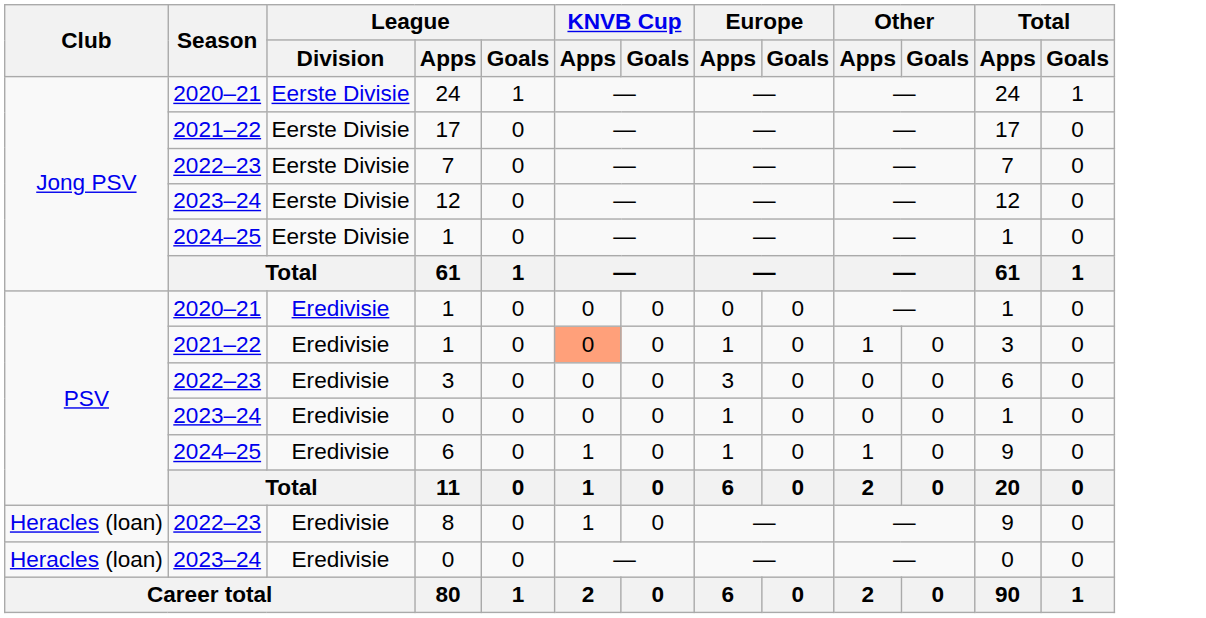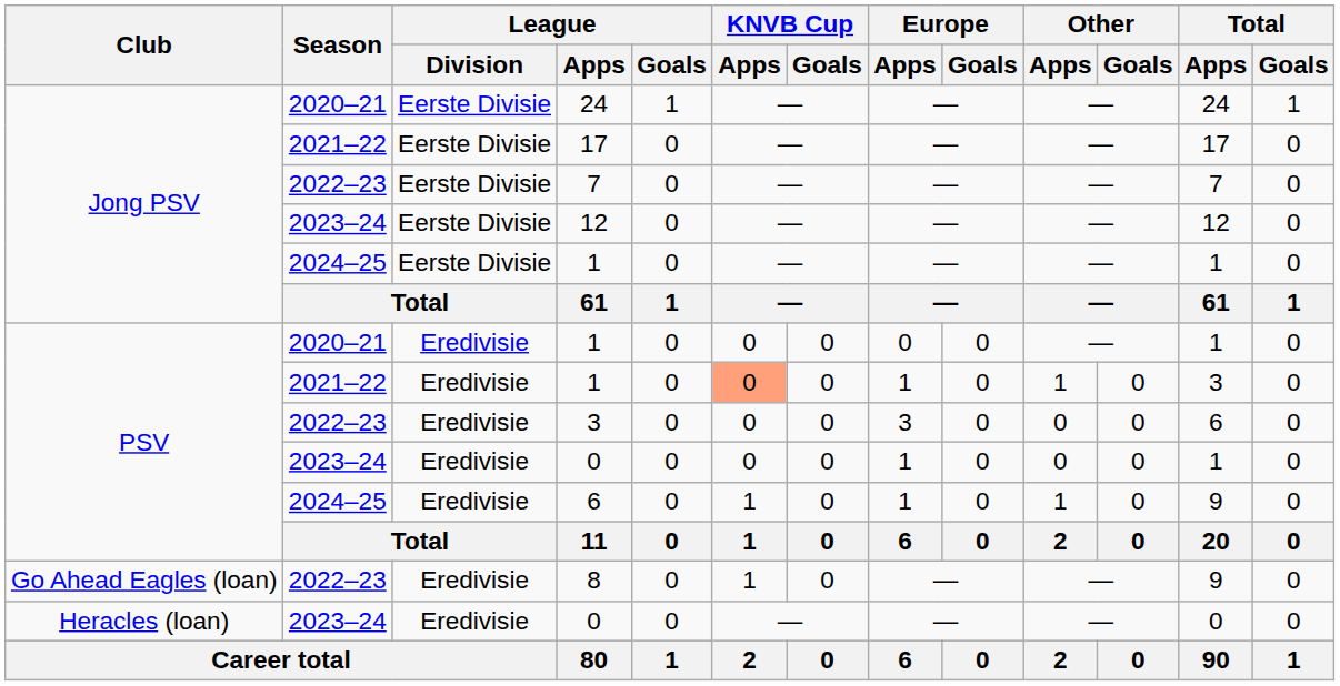 <table class="wikitable" style="text-align:center">
 <tr>
 <th rowspan="2">Club</th>
 <th rowspan="2">Season</th>
 <th colspan="3">League</th>
 <th colspan="2"><a href='#'>KNVB Cup</a></th>
 <th colspan="2">Europe</th>
 <th colspan="2">Other</th>
 <th colspan="2">Total</th>
 </tr>
 <tr>
 <th>Division</th>
 <th>Apps</th>
 <th>Goals</th>
 <th>Apps</th>
 <th>Goals</th>
 <th>Apps</th>
 <th>Goals</th>
 <th>Apps</th>
 <th>Goals</th>
 <th>Apps</th>
 <th>Goals</th>
 </tr>
 <tr>
 <td rowspan="6"><a href='#'>Jong PSV</a></td>
 <td><a href='#'>2020–21</a></td>
 <td><a href='#'>Eerste Divisie</a></td>
 <td>24</td>
 <td>1</td>
 <td colspan="2">—</td>
 <td colspan="2">—</td>
 <td colspan="2">—</td>
 <td>24</td>
 <td>1</td>
 </tr>
 <tr>
 <td><a href='#'>2021–22</a></td>
 <td>Eerste Divisie</td>
 <td>17</td>
 <td>0</td>
 <td colspan="2">—</td>
 <td colspan="2">—</td>
 <td colspan="2">—</td>
 <td>17</td>
 <td>0</td>
 </tr>
 <tr>
 <td><a href='#'>2022–23</a></td>
 <td>Eerste Divisie</td>
 <td>7</td>
 <td>0</td>
 <td colspan="2">—</td>
 <td colspan="2">—</td>
 <td colspan="2">—</td>
 <td>7</td>
 <td>0</td>
 </tr>
 <tr>
 <td><a href='#'>2023–24</a></td>
 <td>Eerste Divisie</td>
 <td>12</td>
 <td>0</td>
 <td colspan="2">—</td>
 <td colspan="2">—</td>
 <td colspan="2">—</td>
 <td>12</td>
 <td>0</td>
 </tr>
 <tr>
 <td><a href='#'>2024–25</a></td>
 <td>Eerste Divisie</td>
 <td>1</td>
 <td>0</td>
 <td colspan="2">—</td>
 <td colspan="2">—</td>
 <td colspan="2">—</td>
 <td>1</td>
 <td>0</td>
 </tr>
 <tr>
 <th colspan="2">Total</th>
 <th>61</th>
 <th>1</th>
 <th colspan="2">—</th>
 <th colspan="2">—</th>
 <th colspan="2">—</th>
 <th>61</th>
 <th>1</th>
 </tr>
 <tr>
 <td rowspan="6"><a href='#'>PSV</a></td>
 <td><a href='#'>2020–21</a></td>
 <td><a href='#'>Eredivisie</a></td>
 <td>1</td>
 <td>0</td>
 <td>0</td>
 <td>0</td>
 <td>0</td>
 <td>0</td>
 <td colspan="2">—</td>
 <td>1</td>
 <td>0</td>
 </tr>
 <tr>
 <td><a href='#'>2021–22</a></td>
 <td>Eredivisie</td>
 <td>1</td>
 <td>0</td>
 <td style="background: lightsalmon;">0</td>
 <td>0</td>
 <td>1</td>
 <td>0</td>
 <td>1</td>
 <td>0</td>
 <td>3</td>
 <td>0</td>
 </tr>
 <tr>
 <td><a href='#'>2022–23</a></td>
 <td>Eredivisie</td>
 <td>3</td>
 <td>0</td>
 <td>0</td>
 <td>0</td>
 <td>3</td>
 <td>0</td>
 <td>0</td>
 <td>0</td>
 <td>6</td>
 <td>0</td>
 </tr>
 <tr>
 <td><a href='#'>2023–24</a></td>
 <td>Eredivisie</td>
 <td>0</td>
 <td>0</td>
 <td>0</td>
 <td>0</td>
 <td>1</td>
 <td>0</td>
 <td>0</td>
 <td>0</td>
 <td>1</td>
 <td>0</td>
 </tr>
 <tr>
 <td><a href='#'>2024–25</a></td>
 <td>Eredivisie</td>
 <td>6</td>
 <td>0</td>
 <td>1</td>
 <td>0</td>
 <td>1</td>
 <td>0</td>
 <td>1</td>
 <td>0</td>
 <td>9</td>
 <td>0</td>
 </tr>
 <tr>
 <th colspan="2">Total</th>
 <th>11</th>
 <th>0</th>
 <th>1</th>
 <th>0</th>
 <th>6</th>
 <th>0</th>
 <th>2</th>
 <th>0</th>
 <th>20</th>
 <th>0</th>
 </tr>
 <tr>
-<td><a href='#'>Heracles</a> (loan)</td>
+<td><a href='#'>Go Ahead Eagles</a> (loan)</td>
 <td><a href='#'>2022–23</a></td>
 <td>Eredivisie</td>
 <td>8</td>
 <td>0</td>
 <td>1</td>
 <td>0</td>
 <td colspan="2">—</td>
 <td colspan="2">—</td>
 <td>9</td>
 <td>0</td>
 </tr>
 <tr>
 <td><a href='#'>Heracles</a> (loan)</td>
 <td><a href='#'>2023–24</a></td>
 <td>Eredivisie</td>
 <td>0</td>
 <td>0</td>
 <td colspan="2">—</td>
 <td colspan="2">—</td>
 <td colspan="2">—</td>
 <td>0</td>
 <td>0</td>
 </tr>
 <tr>
 <th colspan="3">Career total</th>
 <th>80</th>
 <th>1</th>
 <th>2</th>
 <th>0</th>
 <th>6</th>
 <th>0</th>
 <th>2</th>
 <th>0</th>
 <th>90</th>
 <th>1</th>
 </tr>
 </table>
